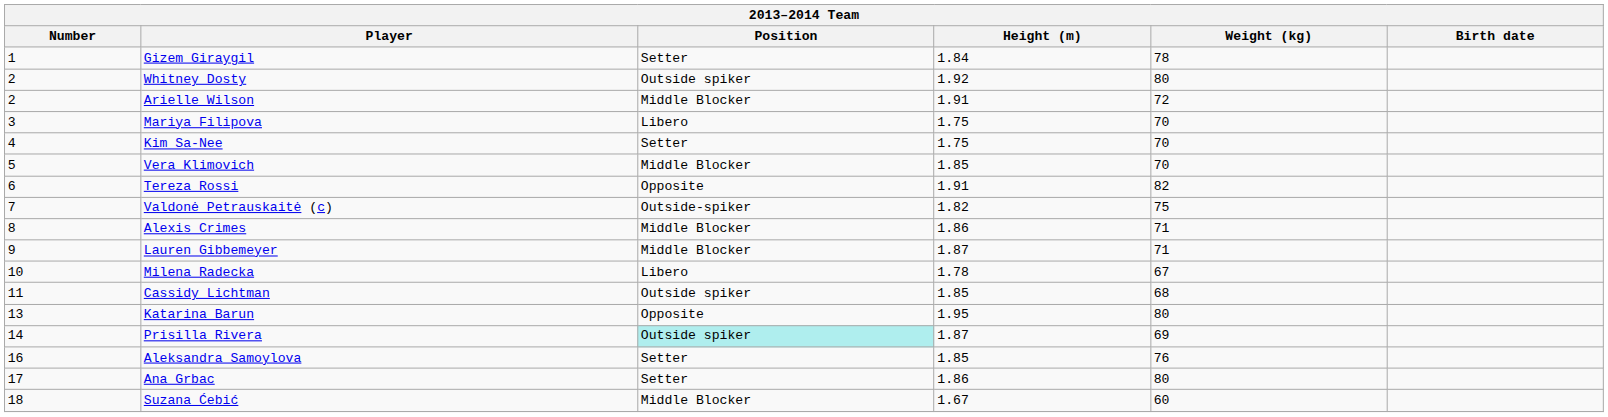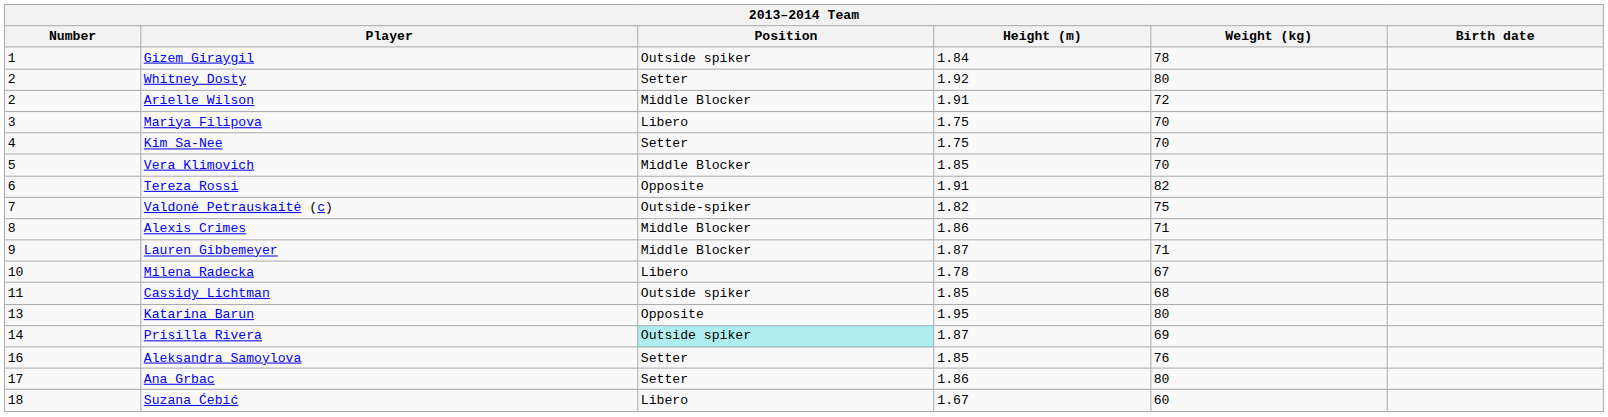 <table class="wikitable collapsible collapsed" style="width:100%;">
 <tr>
 <th colspan=6><strong>2013–2014 Team</strong></th>
 </tr>
 <tr>
 <th>Number</th>
 <th>Player</th>
 <th>Position</th>
 <th>Height (m)</th>
 <th>Weight (kg)</th>
 <th>Birth date</th>
 </tr>
 <tr>
 <td>1</td>
 <td> <a href='#'>Gizem Giraygil</a></td>
-<td>Setter</td>
+<td>Outside spiker</td>
 <td>1.84</td>
 <td>78</td>
 <td></td>
 </tr>
 <tr>
 <td>2</td>
 <td> <a href='#'>Whitney Dosty</a></td>
-<td>Outside spiker</td>
+<td>Setter</td>
 <td>1.92</td>
 <td>80</td>
 <td></td>
 </tr>
 <tr>
 <td>2</td>
 <td> <a href='#'>Arielle Wilson</a></td>
 <td>Middle Blocker</td>
 <td>1.91</td>
 <td>72</td>
 <td></td>
 </tr>
 <tr>
 <td>3</td>
 <td> <a href='#'>Mariya Filipova</a></td>
 <td>Libero</td>
 <td>1.75</td>
 <td>70</td>
 <td></td>
 </tr>
 <tr>
 <td>4</td>
 <td> <a href='#'>Kim Sa-Nee</a></td>
 <td>Setter</td>
 <td>1.75</td>
 <td>70</td>
 <td></td>
 </tr>
 <tr>
 <td>5</td>
 <td> <a href='#'>Vera Klimovich</a></td>
 <td>Middle Blocker</td>
 <td>1.85</td>
 <td>70</td>
 <td></td>
 </tr>
 <tr>
 <td>6</td>
 <td> <a href='#'>Tereza Rossi</a></td>
 <td>Opposite</td>
 <td>1.91</td>
 <td>82</td>
 <td></td>
 </tr>
 <tr>
 <td>7</td>
 <td> <a href='#'>Valdonė Petrauskaitė</a> (<a href='#'>c</a>)</td>
 <td>Outside-spiker</td>
 <td>1.82</td>
 <td>75</td>
 <td></td>
 </tr>
 <tr>
 <td>8</td>
 <td> <a href='#'>Alexis Crimes</a></td>
 <td>Middle Blocker</td>
 <td>1.86</td>
 <td>71</td>
 <td></td>
 </tr>
 <tr>
 <td>9</td>
 <td> <a href='#'>Lauren Gibbemeyer</a></td>
 <td>Middle Blocker</td>
 <td>1.87</td>
 <td>71</td>
 <td></td>
 </tr>
 <tr>
 <td>10</td>
 <td> <a href='#'>Milena Radecka</a></td>
 <td>Libero</td>
 <td>1.78</td>
 <td>67</td>
 <td></td>
 </tr>
 <tr>
 <td>11</td>
 <td> <a href='#'>Cassidy Lichtman</a></td>
 <td>Outside spiker</td>
 <td>1.85</td>
 <td>68</td>
 <td></td>
 </tr>
 <tr>
 <td>13</td>
 <td> <a href='#'>Katarina Barun</a></td>
 <td>Opposite</td>
 <td>1.95</td>
 <td>80</td>
 <td></td>
 </tr>
 <tr>
 <td>14</td>
 <td> <a href='#'>Prisilla Rivera</a></td>
 <td style="background: paleturquoise;">Outside spiker</td>
 <td>1.87</td>
 <td>69</td>
 <td></td>
 </tr>
 <tr>
 <td>16</td>
 <td> <a href='#'>Aleksandra Samoylova</a></td>
 <td>Setter</td>
 <td>1.85</td>
 <td>76</td>
 <td></td>
 </tr>
 <tr>
 <td>17</td>
 <td> <a href='#'>Ana Grbac</a></td>
 <td>Setter</td>
 <td>1.86</td>
 <td>80</td>
 <td></td>
 </tr>
 <tr>
 <td>18</td>
 <td> <a href='#'>Suzana Ćebić</a></td>
-<td>Middle Blocker</td>
+<td>Libero</td>
 <td>1.67</td>
 <td>60</td>
 <td></td>
 </tr>
 <tr>
 </tr>
 </table>
